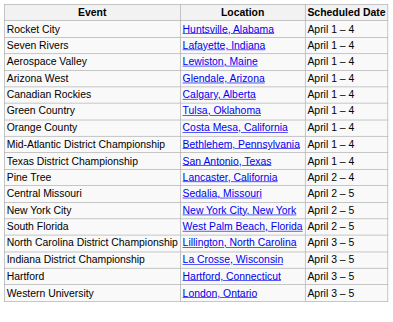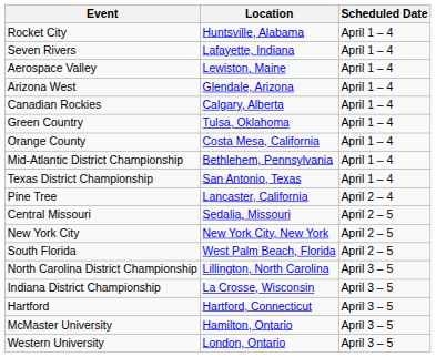 <table class="wikitable">
 <tr>
 <th>Event</th>
 <th>Location</th>
 <th>Scheduled Date</th>
 </tr>
 <tr>
 <td>Rocket City</td>
 <td><a href='#'>Huntsville, Alabama</a></td>
 <td>April 1 – 4</td>
 </tr>
 <tr>
 <td>Seven Rivers</td>
 <td><a href='#'>Lafayette, Indiana</a></td>
 <td>April 1 – 4</td>
 </tr>
 <tr>
 <td>Aerospace Valley</td>
 <td><a href='#'>Lewiston, Maine</a></td>
 <td>April 1 – 4</td>
 </tr>
 <tr>
 <td>Arizona West</td>
 <td><a href='#'>Glendale, Arizona</a></td>
 <td>April 1 – 4</td>
 </tr>
 <tr>
 <td>Canadian Rockies</td>
 <td><a href='#'>Calgary, Alberta</a></td>
 <td>April 1 – 4</td>
 </tr>
 <tr>
 <td>Green Country</td>
 <td><a href='#'>Tulsa, Oklahoma</a></td>
 <td>April 1 – 4</td>
 </tr>
 <tr>
 <td>Orange County</td>
 <td><a href='#'>Costa Mesa, California</a></td>
 <td>April 1 – 4</td>
 </tr>
 <tr>
 <td>Mid-Atlantic District Championship</td>
 <td><a href='#'>Bethlehem, Pennsylvania</a></td>
 <td>April 1 – 4</td>
 </tr>
 <tr>
 <td>Texas District Championship</td>
 <td><a href='#'>San Antonio, Texas</a></td>
 <td>April 1 – 4</td>
 </tr>
 <tr>
 <td>Pine Tree</td>
 <td><a href='#'>Lancaster, California</a></td>
 <td>April 2 – 4</td>
 </tr>
 <tr>
 <td>Central Missouri</td>
 <td><a href='#'>Sedalia, Missouri</a></td>
 <td>April 2 – 5</td>
 </tr>
 <tr>
 <td>New York City</td>
 <td><a href='#'>New York City, New York</a></td>
 <td>April 2 – 5</td>
 </tr>
 <tr>
 <td>South Florida</td>
 <td><a href='#'>West Palm Beach, Florida</a></td>
 <td>April 2 – 5</td>
 </tr>
 <tr>
 <td>North Carolina District Championship</td>
 <td><a href='#'>Lillington, North Carolina</a></td>
 <td>April 3 – 5</td>
 </tr>
 <tr>
 <td>Indiana District Championship</td>
 <td><a href='#'>La Crosse, Wisconsin</a></td>
 <td>April 3 – 5</td>
 </tr>
 <tr>
 <td>Hartford</td>
 <td><a href='#'>Hartford, Connecticut</a></td>
 <td>April 3 – 5</td>
 </tr>
 <tr>
+<td>McMaster University</td>
+<td><a href='#'>Hamilton, Ontario</a></td>
+<td>April 3 – 5</td>
+</tr>
+<tr>
 <td>Western University</td>
 <td><a href='#'>London, Ontario</a></td>
 <td>April 3 – 5</td>
 </tr>
 </table>
